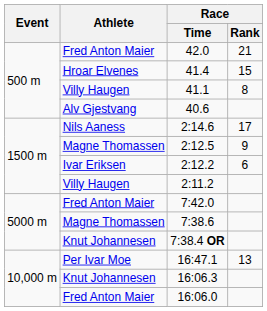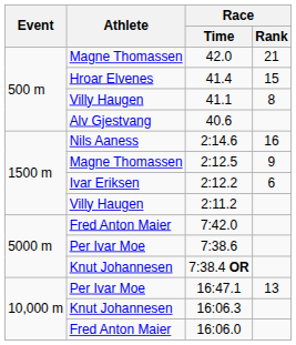 <table class="wikitable" border="1" style="font-size:90%">
 <tr>
 <th rowspan=2>Event</th>
 <th rowspan=2>Athlete</th>
 <th colspan=2>Race</th>
 </tr>
 <tr>
 <th>Time</th>
 <th>Rank</th>
 </tr>
 <tr>
 <td rowspan=4>500 m</td>
-<td><a href='#'>Fred Anton Maier</a></td>
+<td><a href='#'>Magne Thomassen</a></td>
 <td align=center>42.0</td>
 <td align=center>21</td>
 </tr>
 <tr>
 <td><a href='#'>Hroar Elvenes</a></td>
 <td align=center>41.4</td>
 <td align=center>15</td>
 </tr>
 <tr>
 <td><a href='#'>Villy Haugen</a></td>
 <td align=center>41.1</td>
 <td align=center>8</td>
 </tr>
 <tr>
 <td><a href='#'>Alv Gjestvang</a></td>
 <td align=center>40.6</td>
 <td align=center></td>
 </tr>
 <tr>
 <td rowspan=4>1500 m</td>
 <td><a href='#'>Nils Aaness</a></td>
 <td align=center>2:14.6</td>
-<td align=center>17</td>
+<td align=center>16</td>
 </tr>
 <tr>
 <td><a href='#'>Magne Thomassen</a></td>
 <td align=center>2:12.5</td>
 <td align=center>9</td>
 </tr>
 <tr>
 <td><a href='#'>Ivar Eriksen</a></td>
 <td align=center>2:12.2</td>
 <td align=center>6</td>
 </tr>
 <tr>
 <td><a href='#'>Villy Haugen</a></td>
 <td align=center>2:11.2</td>
 <td align=center></td>
 </tr>
 <tr>
 <td rowspan=3>5000 m</td>
 <td><a href='#'>Fred Anton Maier</a></td>
 <td align=center>7:42.0</td>
 <td align=center></td>
 </tr>
 <tr>
-<td><a href='#'>Magne Thomassen</a></td>
+<td><a href='#'>Per Ivar Moe</a></td>
 <td align=center>7:38.6</td>
 <td align=center></td>
 </tr>
 <tr>
 <td><a href='#'>Knut Johannesen</a></td>
 <td align=center>7:38.4 <strong>OR</strong></td>
 <td align=center></td>
 </tr>
 <tr>
 <td rowspan=3>10,000 m</td>
 <td><a href='#'>Per Ivar Moe</a></td>
 <td align=center>16:47.1</td>
 <td align=center>13</td>
 </tr>
 <tr>
 <td><a href='#'>Knut Johannesen</a></td>
 <td align=center>16:06.3</td>
 <td align=center></td>
 </tr>
 <tr>
 <td><a href='#'>Fred Anton Maier</a></td>
 <td align=center>16:06.0</td>
 <td align=center></td>
 </tr>
 </table>
